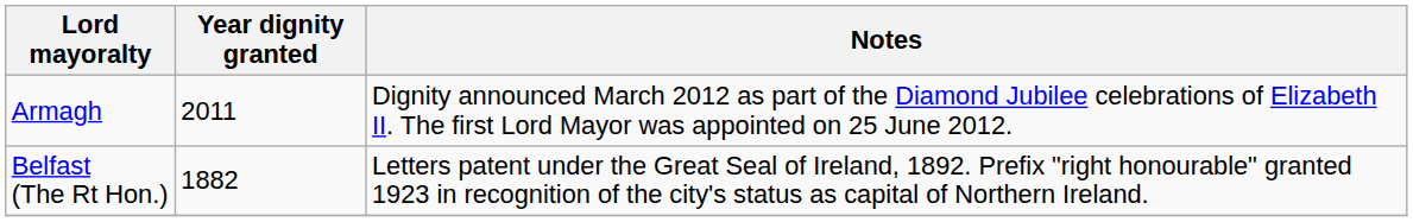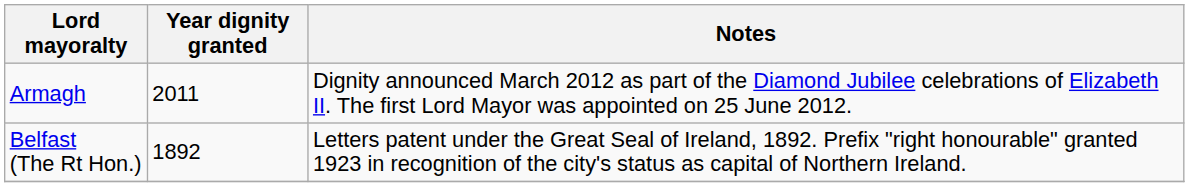 <table class="wikitable sortable">
 <tr>
 <th>Lord mayoralty</th>
 <th>Year dignity granted</th>
 <th>Notes</th>
 </tr>
 <tr>
 <td><a href='#'>Armagh</a></td>
 <td>2011</td>
 <td>Dignity announced March 2012 as part of the <a href='#'>Diamond Jubilee</a> celebrations of <a href='#'>Elizabeth II</a>. The first Lord Mayor was appointed on 25 June 2012.</td>
 </tr>
 <tr>
 <td><a href='#'>Belfast</a> <br>(The Rt Hon.)</td>
-<td>1882</td>
+<td>1892</td>
 <td>Letters patent under the Great Seal of Ireland, 1892. Prefix "right honourable" granted 1923 in recognition of the city's status as capital of Northern Ireland.</td>
 </tr>
 <tr>
 </tr>
 </table>
